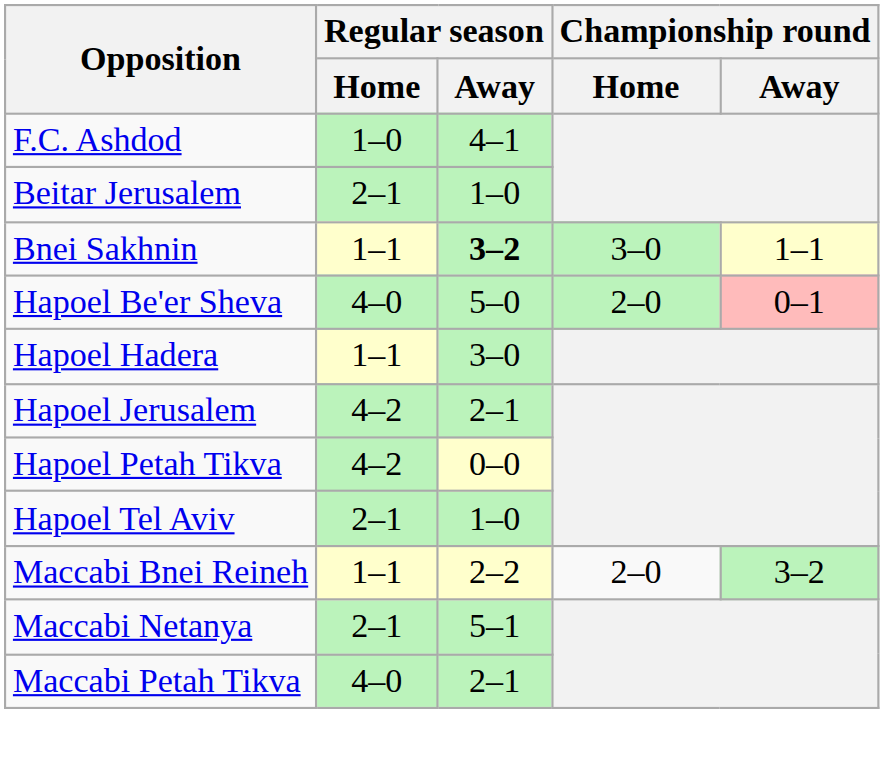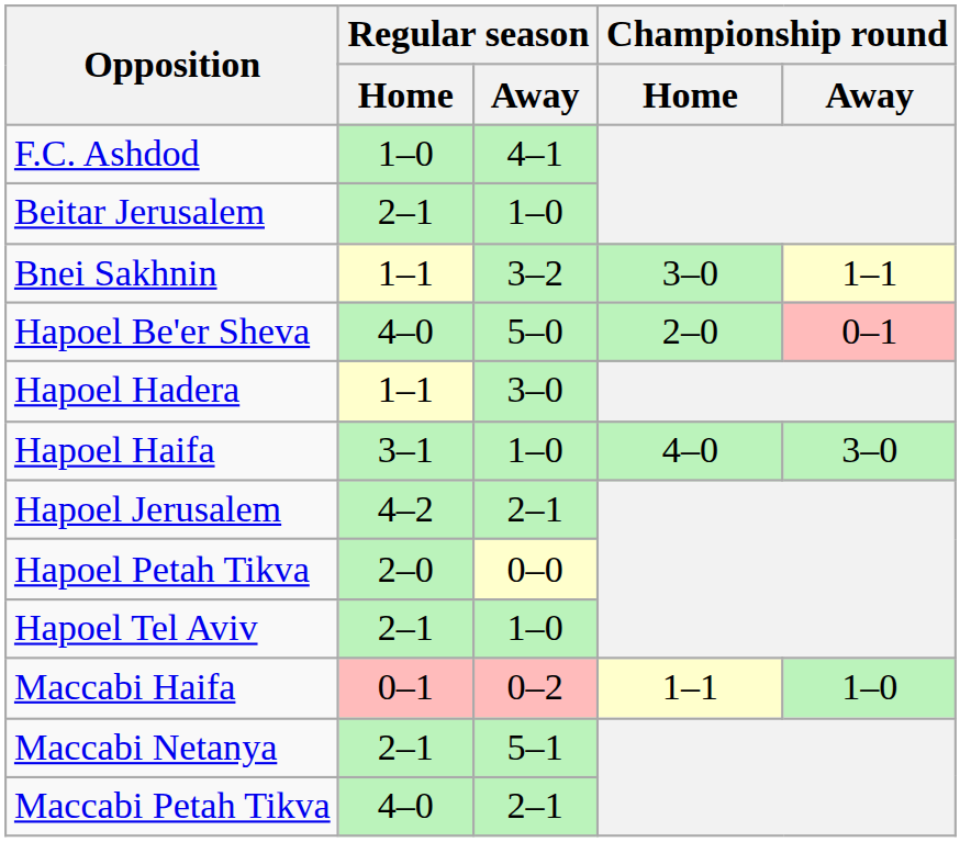 <table class="wikitable" style="text-align: center;">
 <tr>
 <th rowspan=2>Opposition</th>
 <th colspan=2>Regular season</th>
 <th colspan=2>Championship round</th>
 </tr>
 <tr>
 <th>Home</th>
 <th>Away</th>
 <th>Home</th>
 <th>Away</th>
 </tr>
 <tr>
 <td style="text-align:left"><a href='#'>F.C. Ashdod</a></td>
 <td bgcolor=#BBF3BB>1–0</td>
 <td bgcolor=#BBF3BB>4–1</td>
 <th colspan=2 rowspan=2></th>
 </tr>
 <tr>
 <td style="text-align:left"><a href='#'>Beitar Jerusalem</a></td>
 <td bgcolor=#BBF3BB>2–1</td>
 <td bgcolor=#BBF3BB>1–0</td>
 </tr>
 <tr>
 <td style="text-align:left"><a href='#'>Bnei Sakhnin</a></td>
 <td bgcolor=#FFFFCC>1–1</td>
-<td bgcolor=#BBF3BB><strong>3–2</strong></td>
+<td bgcolor=#BBF3BB>3–2</td>
 <td bgcolor=#BBF3BB>3–0</td>
 <td bgcolor=#FFFFCC>1–1</td>
 </tr>
 <tr>
 <td style="text-align:left"><a href='#'>Hapoel Be'er Sheva</a></td>
 <td bgcolor=#BBF3BB>4–0</td>
 <td bgcolor=#BBF3BB>5–0</td>
 <td bgcolor=#BBF3BB>2–0</td>
 <td bgcolor=#FFBBBB>0–1</td>
 </tr>
 <tr>
 <td style="text-align:left"><a href='#'>Hapoel Hadera</a></td>
 <td bgcolor=#FFFFCC>1–1</td>
 <td bgcolor=#BBF3BB>3–0</td>
 <th colspan=2></th>
 </tr>
 <tr>
+<td style="text-align:left"><a href='#'>Hapoel Haifa</a></td>
+<td bgcolor=#BBF3BB>3–1</td>
+<td bgcolor=#BBF3BB>1–0</td>
+<td bgcolor=#BBF3BB>4–0</td>
+<td bgcolor=#BBF3BB>3–0</td>
+</tr>
+<tr>
 <td style="text-align:left"><a href='#'>Hapoel Jerusalem</a></td>
 <td bgcolor=#BBF3BB>4–2</td>
 <td bgcolor=#BBF3BB>2–1</td>
 <th colspan=2 rowspan=3></th>
 </tr>
 <tr>
 <td style="text-align:left"><a href='#'>Hapoel Petah Tikva</a></td>
-<td bgcolor=#BBF3BB>4–2</td>
+<td bgcolor=#BBF3BB>2–0</td>
 <td bgcolor=#FFFFCC>0–0</td>
 </tr>
 <tr>
 <td style="text-align:left"><a href='#'>Hapoel Tel Aviv</a></td>
 <td bgcolor=#BBF3BB>2–1</td>
 <td bgcolor=#BBF3BB>1–0</td>
 </tr>
 <tr>
-<td style="text-align:left"><a href='#'>Maccabi Bnei Reineh</a></td>
+<td style="text-align:left"><a href='#'>Maccabi Haifa</a></td>
+<td bgcolor=#FFBBBB>0–1</td>
+<td bgcolor=#FFBBBB>0–2</td>
 <td bgcolor=#FFFFCC>1–1</td>
-<td bgcolor=#FFFFCC>2–2</td>
-<td>2–0</td>
-<td bgcolor=#BBF3BB>3–2</td>
+<td bgcolor=#BBF3BB>1–0</td>
 </tr>
 <tr>
 <td style="text-align:left"><a href='#'>Maccabi Netanya</a></td>
 <td bgcolor=#BBF3BB>2–1</td>
 <td bgcolor=#BBF3BB>5–1</td>
 <th colspan=2 rowspan=2></th>
 </tr>
 <tr>
 <td style="text-align:left"><a href='#'>Maccabi Petah Tikva</a></td>
 <td bgcolor=#BBF3BB>4–0</td>
 <td bgcolor=#BBF3BB>2–1</td>
 </tr>
 </table>
